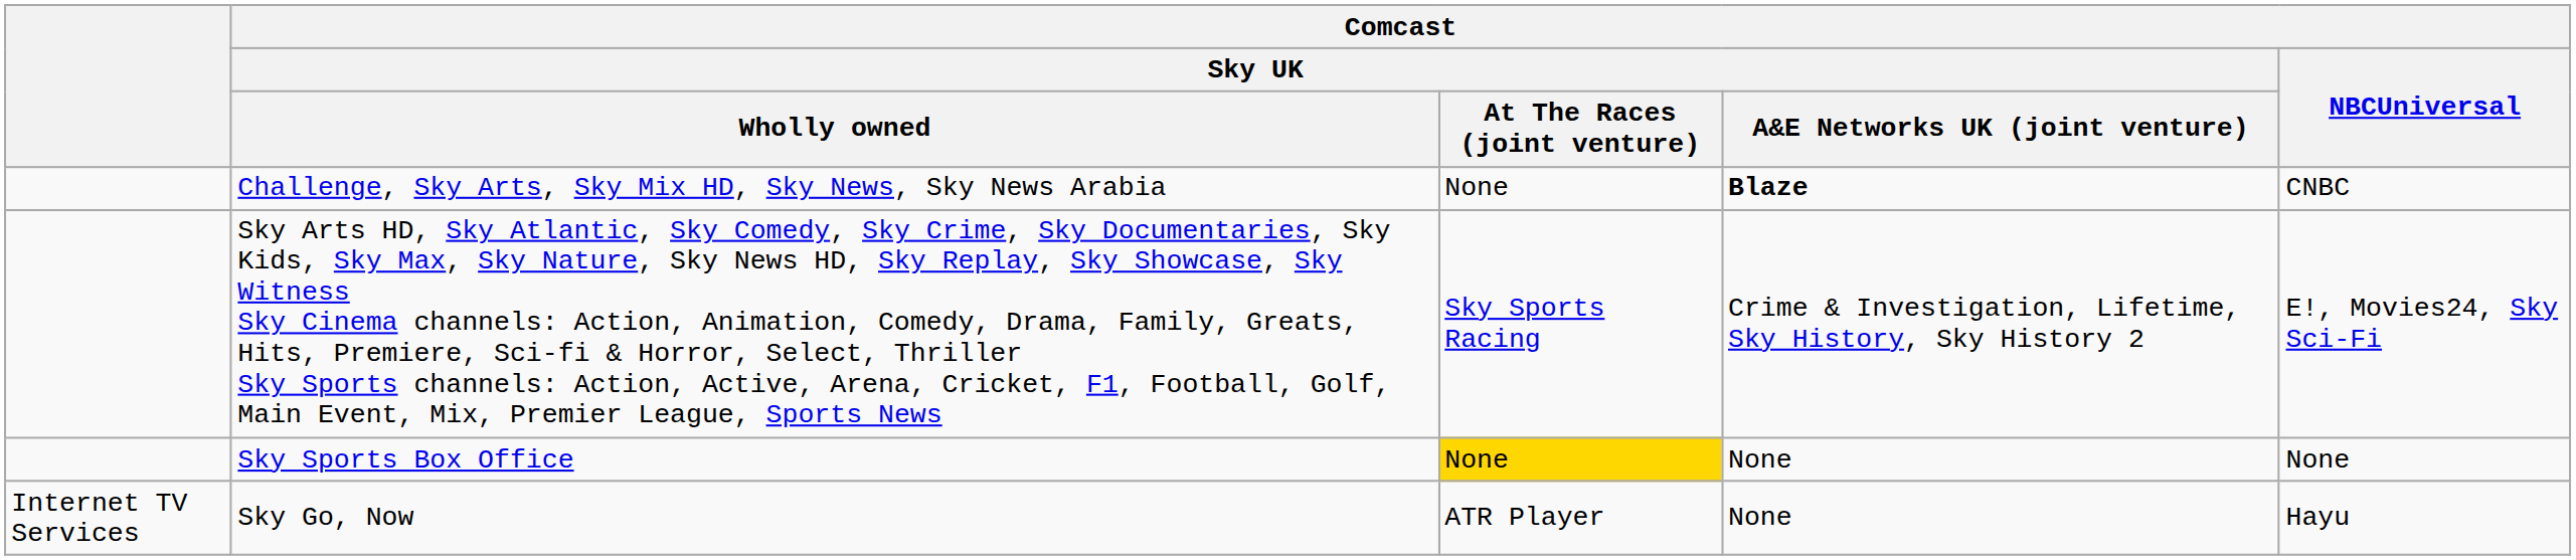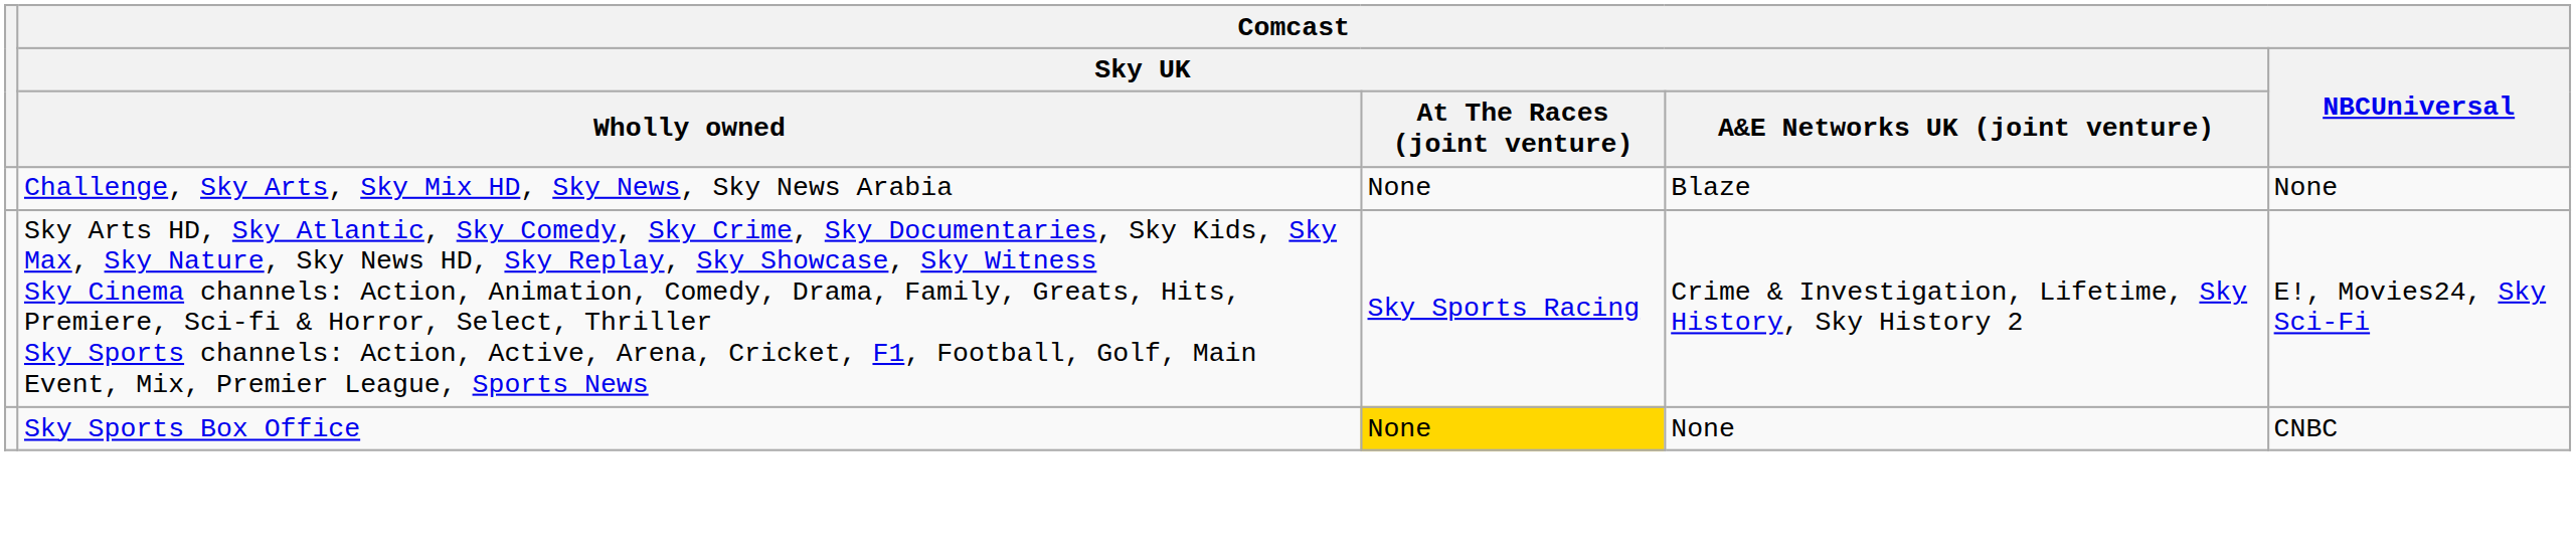 <table class="wikitable">
 <tr>
 <th rowspan=3></th>
 <th colspan=4>Comcast</th>
 </tr>
 <tr>
 <th colspan=3>Sky UK</th>
 <th rowspan=2><a href='#'>NBCUniversal</a></th>
 </tr>
 <tr>
 <th>Wholly owned</th>
 <th>At The Races (joint venture)</th>
 <th>A&E Networks UK (joint venture)</th>
 </tr>
 <tr>
 <td></td>
 <td><a href='#'>Challenge</a>, <a href='#'>Sky Arts</a>, <a href='#'>Sky Mix HD</a>, <a href='#'>Sky News</a>, Sky News Arabia</td>
 <td>None</td>
-<td><strong>Blaze</strong></td>
-<td>CNBC</td>
+<td>Blaze</td>
+<td>None</td>
 </tr>
 <tr>
 <td></td>
 <td>Sky Arts HD, <a href='#'>Sky Atlantic</a>, <a href='#'>Sky Comedy</a>, <a href='#'>Sky Crime</a>, <a href='#'>Sky Documentaries</a>, Sky Kids, <a href='#'>Sky Max</a>, <a href='#'>Sky Nature</a>, Sky News HD, <a href='#'>Sky Replay</a>, <a href='#'>Sky Showcase</a>, <a href='#'>Sky Witness</a> <br><a href='#'>Sky Cinema</a> channels: Action, Animation, Comedy, Drama, Family, Greats, Hits, Premiere, Sci-fi & Horror, Select, Thriller <br><a href='#'>Sky Sports</a> channels: Action, Active, Arena, Cricket, <a href='#'>F1</a>, Football, Golf, Main Event, Mix, Premier League, <a href='#'>Sports News</a></td>
 <td><a href='#'>Sky Sports Racing</a></td>
 <td>Crime & Investigation, Lifetime, <a href='#'>Sky History</a>, Sky History 2</td>
 <td>E!, Movies24, <a href='#'>Sky Sci-Fi</a></td>
 </tr>
 <tr>
 <td></td>
 <td><a href='#'>Sky Sports Box Office</a></td>
 <td style="background: gold;">None</td>
 <td>None</td>
-<td>None</td>
-</tr>
-<tr>
-<td>Internet TV Services</td>
-<td>Sky Go, Now</td>
-<td>ATR Player</td>
-<td>None</td>
-<td>Hayu</td>
+<td>CNBC</td>
 </tr>
 </table>
